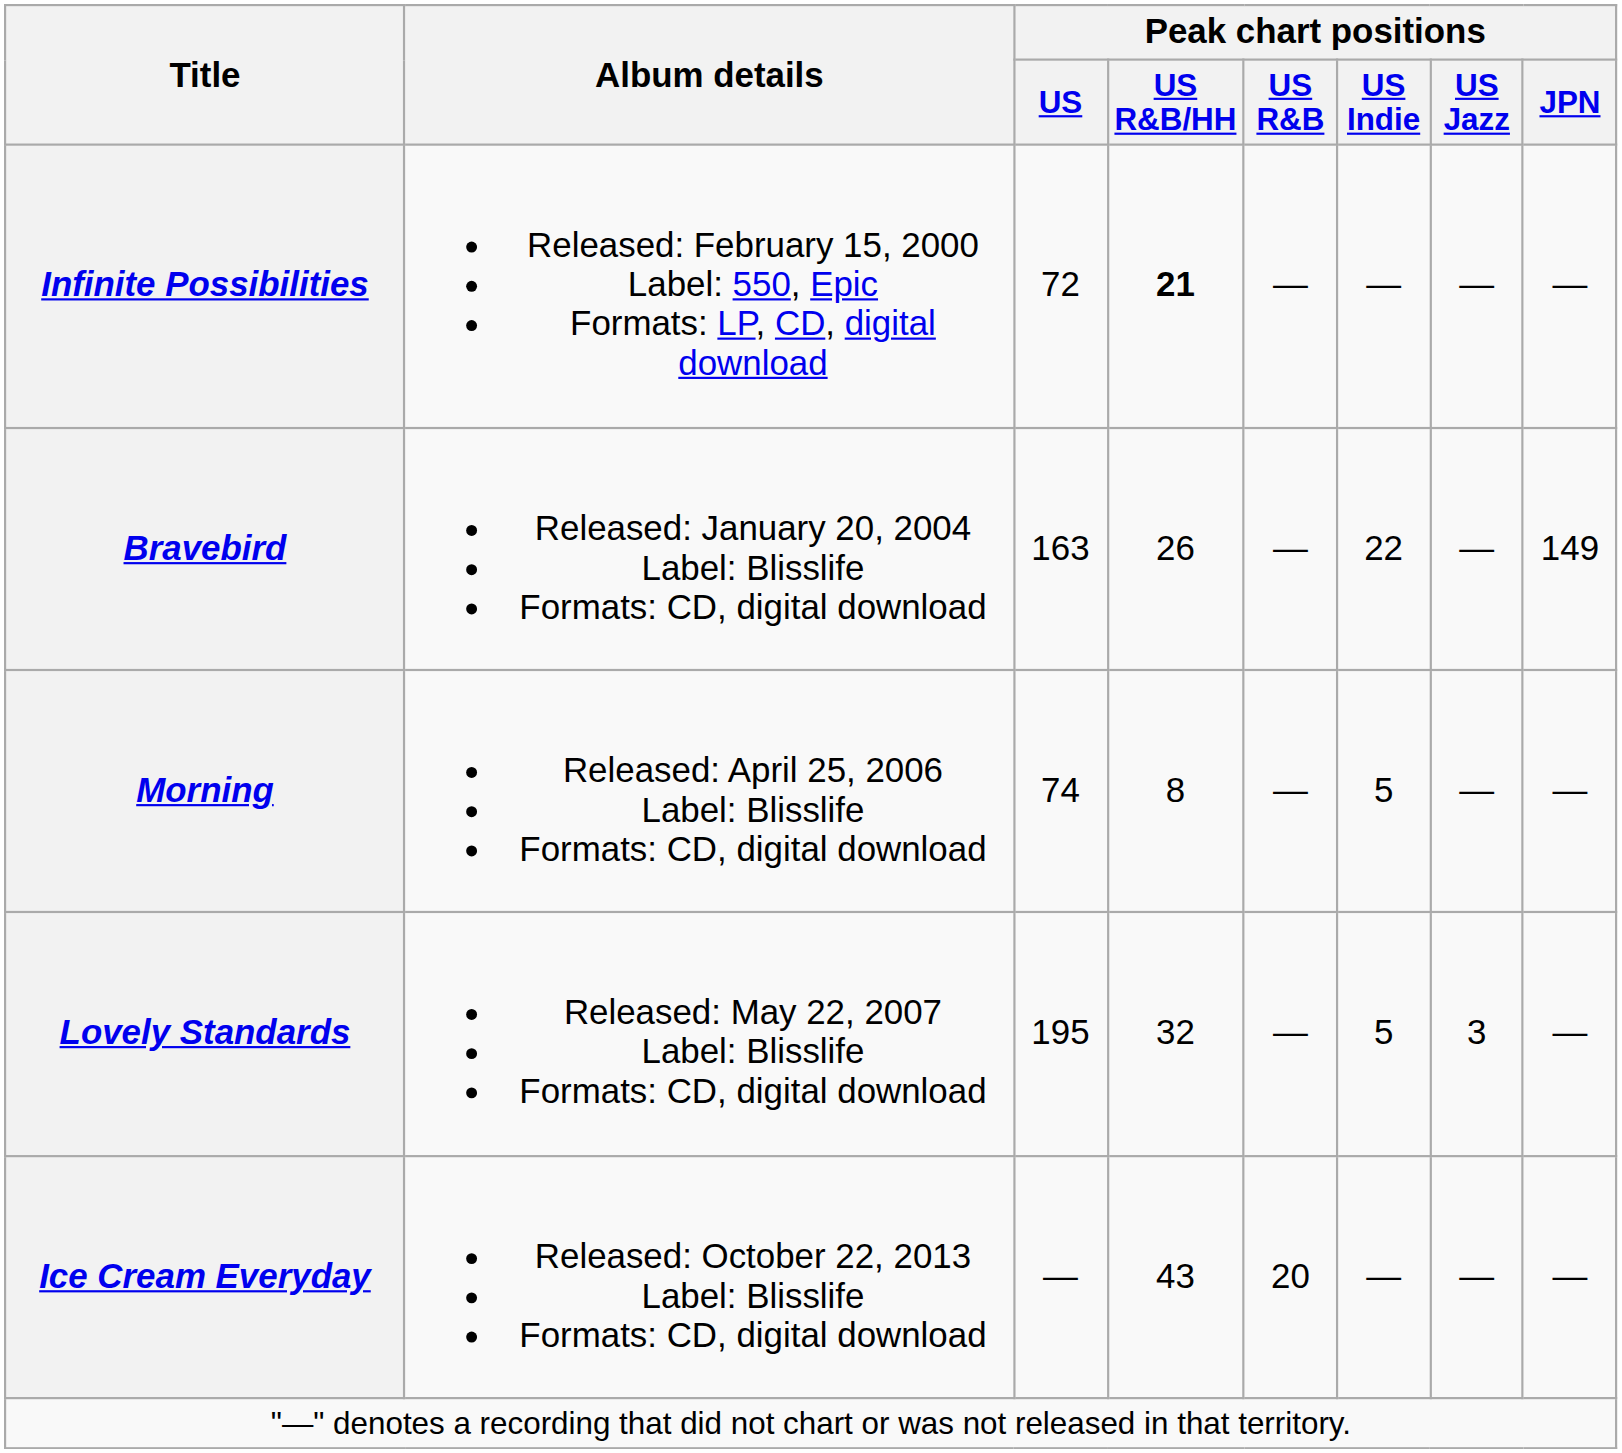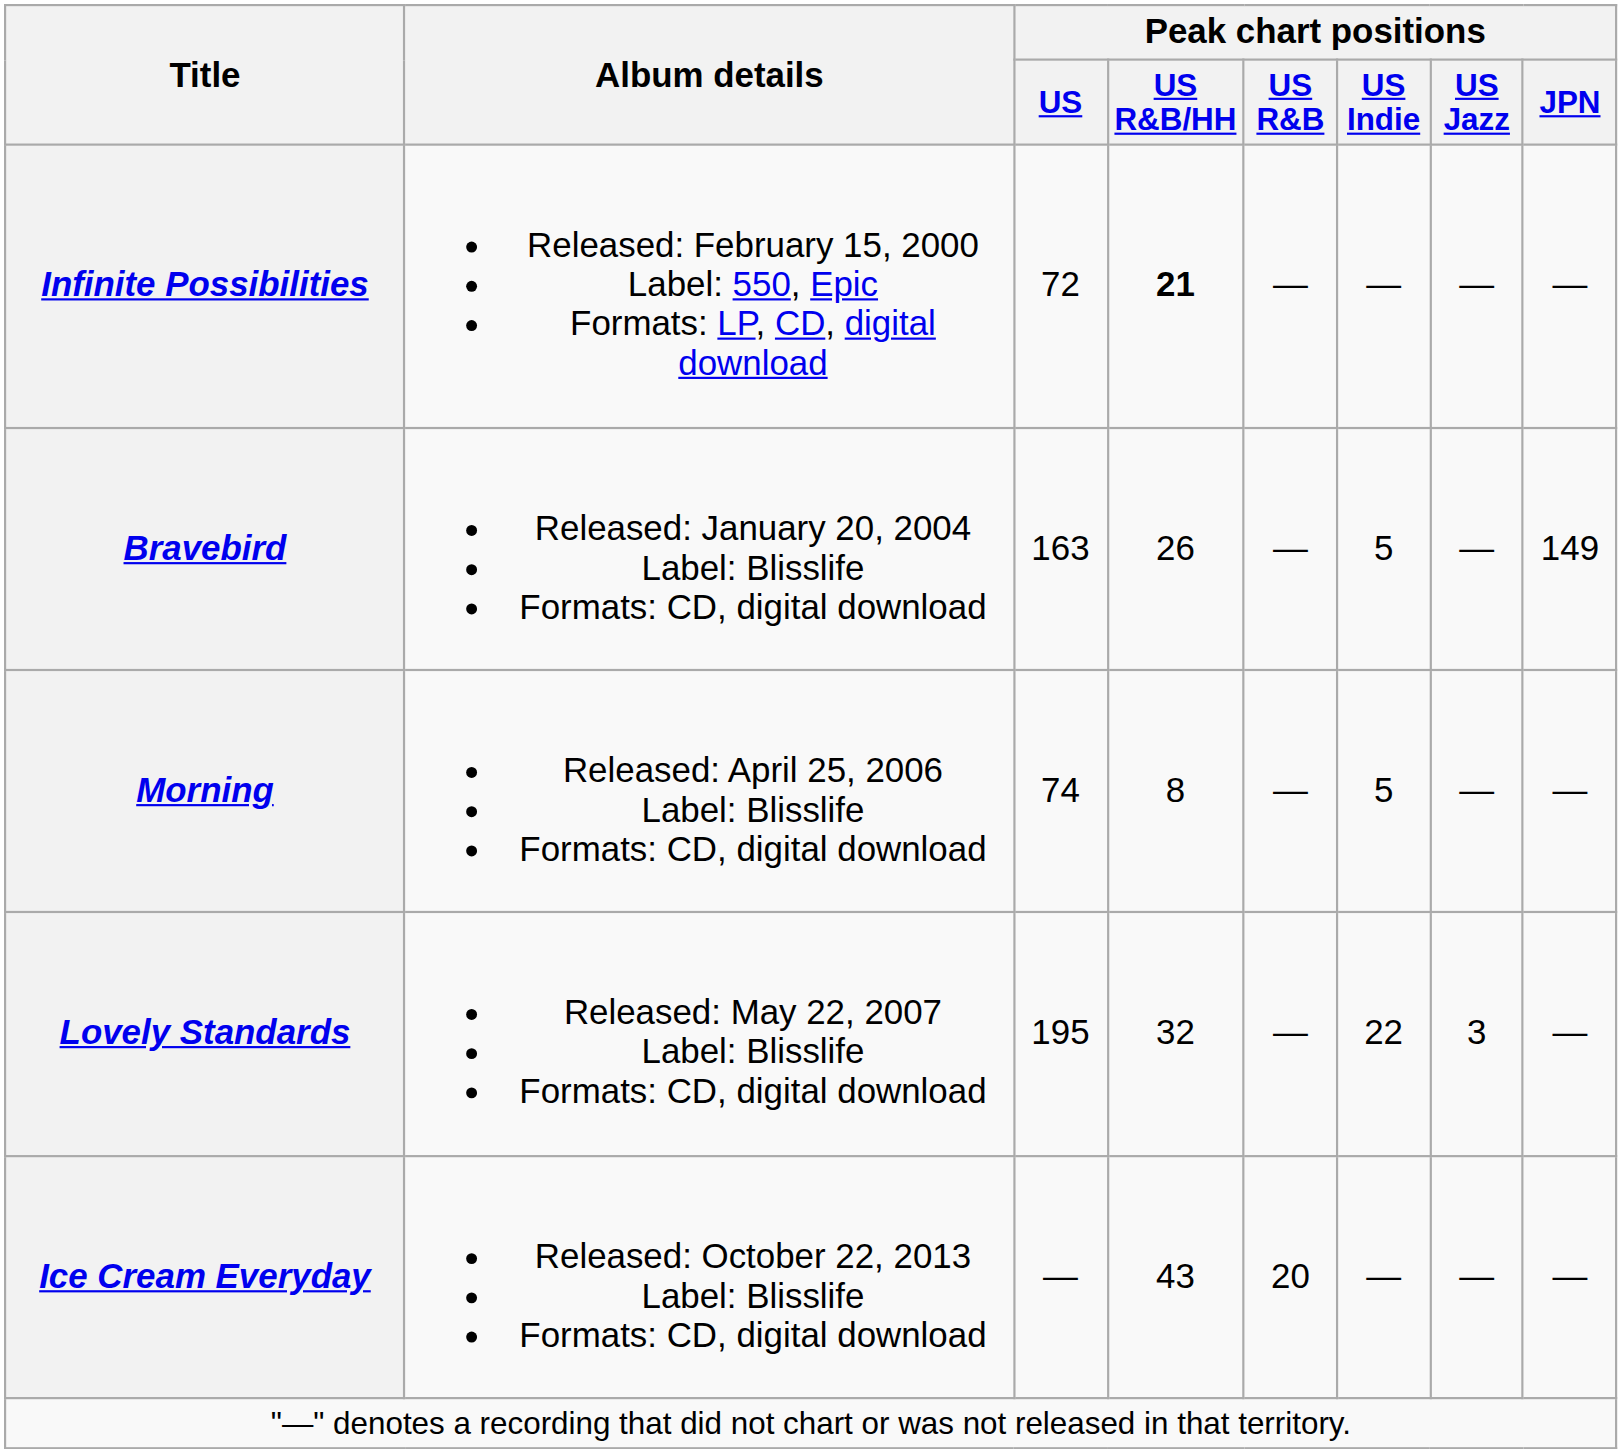 <table class="wikitable plainrowheaders" style="text-align:center;">
 <tr>
 <th scope="col" rowspan="2" style="width:11em;">Title</th>
 <th scope="col" rowspan="2" style="width:17em;">Album details</th>
 <th scope="col" colspan="6">Peak chart positions</th>
 </tr>
 <tr>
 <th scope="col" style="width:2.5em;font-size:90%;"><a href='#'>US</a><br></th>
 <th scope="col" style="width:2.5em;font-size:90%;"><a href='#'>US <br>R&B/HH</a><br></th>
 <th scope="col" style="width:2.5em;font-size:90%;"><a href='#'>US R&B</a><br></th>
 <th scope="col" style="width:2.5em;font-size:90%;"><a href='#'>US Indie</a><br></th>
 <th scope="col" style="width:2.5em;font-size:90%;"><a href='#'>US Jazz</a><br></th>
 <th scope="col" style="width:2.5em;font-size:90%;"><a href='#'>JPN</a><br></th>
 </tr>
 <tr>
 <th scope="row"><em><a href='#'>Infinite Possibilities</a></em></th>
 <td><br><ul><li>Released: February 15, 2000</li><li>Label: <a href='#'>550</a>, <a href='#'>Epic</a></li><li>Formats: <a href='#'>LP</a>, <a href='#'>CD</a>, <a href='#'>digital download</a></li></ul></td>
 <td>72</td>
 <td><strong>21</strong></td>
 <td>—</td>
 <td>—</td>
 <td>—</td>
 <td>—</td>
 </tr>
 <tr>
 <th scope="row"><em><a href='#'>Bravebird</a></em></th>
 <td><br><ul><li>Released: January 20, 2004</li><li>Label: Blisslife</li><li>Formats: CD, digital download</li></ul></td>
 <td>163</td>
 <td>26</td>
 <td>—</td>
-<td>22</td>
+<td>5</td>
 <td>—</td>
 <td>149</td>
 </tr>
 <tr>
 <th scope="row"><em><a href='#'>Morning</a></em></th>
 <td><br><ul><li>Released: April 25, 2006</li><li>Label: Blisslife</li><li>Formats: CD, digital download</li></ul></td>
 <td>74</td>
 <td>8</td>
 <td>—</td>
 <td>5</td>
 <td>—</td>
 <td>—</td>
 </tr>
 <tr>
 <th scope="row"><em><a href='#'>Lovely Standards</a></em></th>
 <td><br><ul><li>Released: May 22, 2007</li><li>Label: Blisslife</li><li>Formats: CD, digital download</li></ul></td>
 <td>195</td>
 <td>32</td>
 <td>—</td>
-<td>5</td>
+<td>22</td>
 <td>3</td>
 <td>—</td>
 </tr>
 <tr>
 <th scope="row"><em><a href='#'>Ice Cream Everyday</a></em></th>
 <td><br><ul><li>Released: October 22, 2013</li><li>Label: Blisslife</li><li>Formats: CD, digital download</li></ul></td>
 <td>—</td>
 <td>43</td>
 <td>20</td>
 <td>—</td>
 <td>—</td>
 <td>—</td>
 </tr>
 <tr>
 <td colspan="8" style="font-size:90%">"—" denotes a recording that did not chart or was not released in that territory.</td>
 </tr>
 </table>
